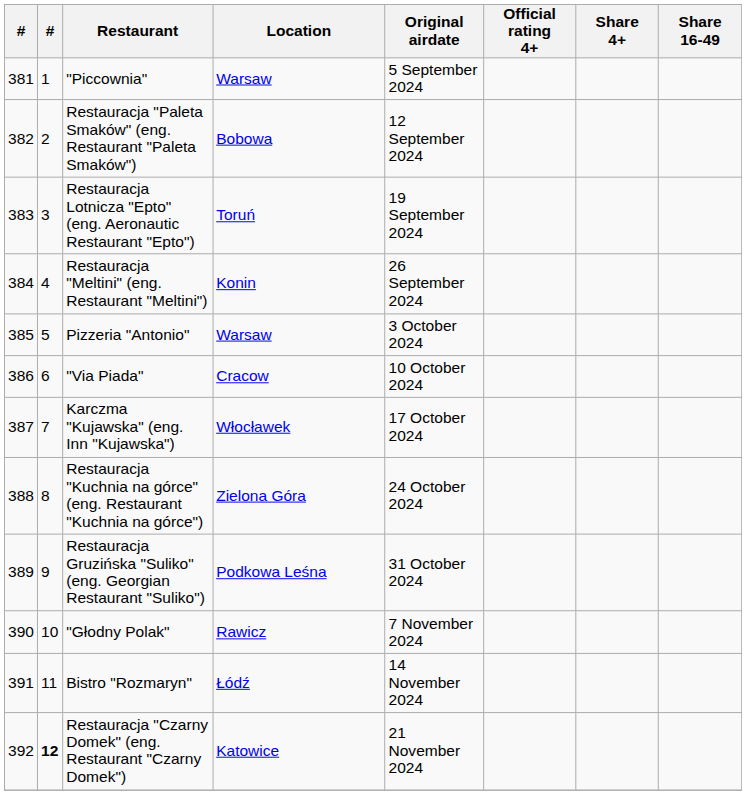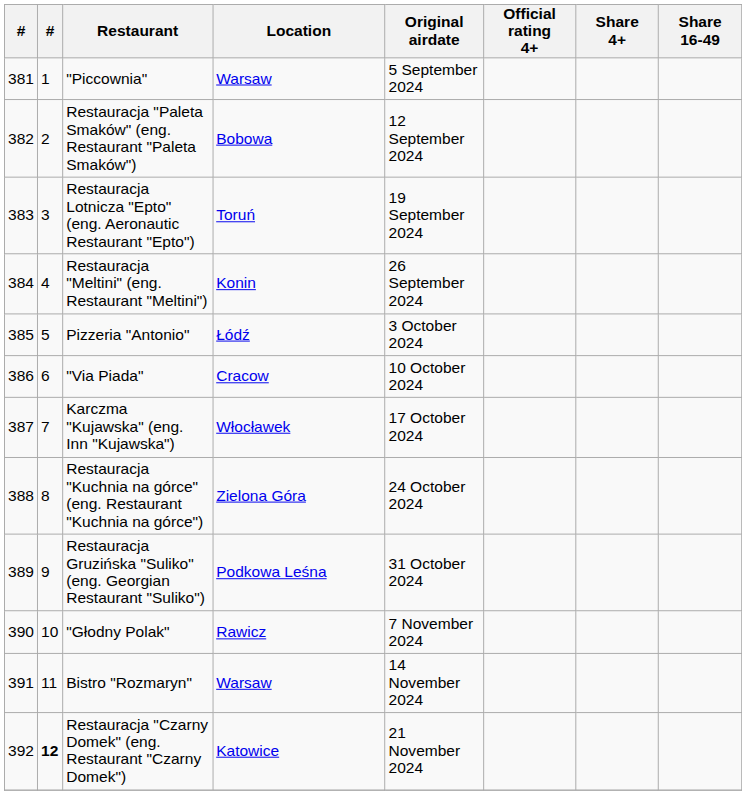 <table class=wikitable>
 <tr>
 <th style="padding: 0px 8px">#</th>
 <th style="padding: 0px 8px">#</th>
 <th style="padding: 0px 35px">Restaurant</th>
 <th style="padding: 0px 55px">Location</th>
 <th style="padding: 0px 20px">Original airdate</th>
 <th style="padding: 0px 20px">Official rating 4+</th>
 <th style="padding: 0px 20px">Share 4+</th>
 <th style="padding: 0px 20px">Share 16-49</th>
 </tr>
 <tr>
 <td>381</td>
 <td>1</td>
 <td>"Piccownia" </td>
 <td><a href='#'>Warsaw</a></td>
 <td>5 September 2024</td>
 <td></td>
 <td></td>
 <td></td>
 </tr>
 <tr>
 <td>382</td>
 <td>2</td>
 <td>Restauracja "Paleta Smaków" (eng. Restaurant "Paleta Smaków")</td>
 <td><a href='#'>Bobowa</a></td>
 <td>12 September 2024</td>
 <td></td>
 <td></td>
 <td></td>
 </tr>
 <tr>
 <td>383</td>
 <td>3</td>
 <td>Restauracja Lotnicza "Epto" (eng. Aeronautic Restaurant "Epto") </td>
 <td><a href='#'>Toruń</a></td>
 <td>19 September 2024</td>
 <td></td>
 <td></td>
 <td></td>
 </tr>
 <tr>
 <td>384</td>
 <td>4</td>
 <td>Restauracja "Meltini" (eng. Restaurant "Meltini") </td>
 <td><a href='#'>Konin</a></td>
 <td>26 September 2024</td>
 <td></td>
 <td></td>
 <td></td>
 </tr>
 <tr>
 <td>385</td>
 <td>5</td>
 <td>Pizzeria "Antonio" </td>
-<td><a href='#'>Warsaw</a></td>
+<td><a href='#'>Łódź</a></td>
 <td>3 October 2024</td>
 <td></td>
 <td></td>
 <td></td>
 </tr>
 <tr>
 <td>386</td>
 <td>6</td>
 <td>"Via Piada" </td>
 <td><a href='#'>Cracow</a></td>
 <td>10 October 2024</td>
 <td></td>
 <td></td>
 <td></td>
 </tr>
 <tr>
 <td>387</td>
 <td>7</td>
 <td>Karczma "Kujawska" (eng. Inn "Kujawska") </td>
 <td><a href='#'>Włocławek</a></td>
 <td>17 October 2024</td>
 <td></td>
 <td></td>
 <td></td>
 </tr>
 <tr>
 <td>388</td>
 <td>8</td>
 <td>Restauracja "Kuchnia na górce" (eng. Restaurant "Kuchnia na górce") </td>
 <td><a href='#'>Zielona Góra</a></td>
 <td>24 October 2024</td>
 <td></td>
 <td></td>
 <td></td>
 </tr>
 <tr>
 <td>389</td>
 <td>9</td>
 <td>Restauracja Gruzińska "Suliko" (eng. Georgian Restaurant "Suliko") </td>
 <td><a href='#'>Podkowa Leśna</a></td>
 <td>31 October 2024</td>
 <td></td>
 <td></td>
 <td></td>
 </tr>
 <tr>
 <td>390</td>
 <td>10</td>
 <td>"Głodny Polak" </td>
 <td><a href='#'>Rawicz</a></td>
 <td>7 November 2024</td>
 <td></td>
 <td></td>
 <td></td>
 </tr>
 <tr>
 <td>391</td>
 <td>11</td>
 <td>Bistro "Rozmaryn" </td>
-<td><a href='#'>Łódź</a></td>
+<td><a href='#'>Warsaw</a></td>
 <td>14 November 2024</td>
 <td></td>
 <td></td>
 <td></td>
 </tr>
 <tr>
 <td>392</td>
 <td><strong>12</strong></td>
 <td>Restauracja "Czarny Domek" (eng. Restaurant "Czarny Domek") </td>
 <td><a href='#'>Katowice</a></td>
 <td>21 November 2024</td>
 <td></td>
 <td></td>
 <td></td>
 </tr>
 <tr>
 </tr>
 </table>
